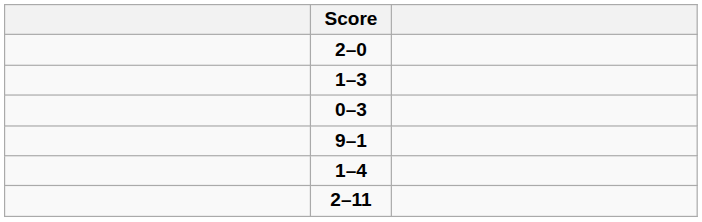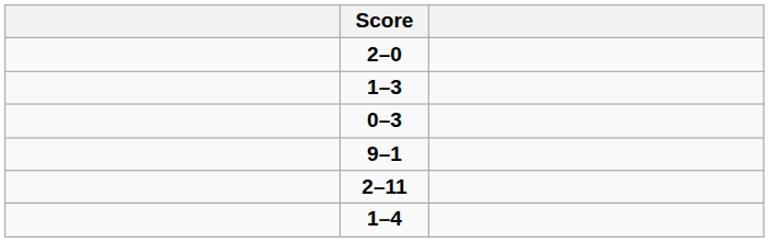 <table class="wikitable" style="text-align: center; font-size:100% ">
 <tr>
 <th align="right" width="250"></th>
 <th width="60">Score</th>
 <th align="left" width="250"></th>
 </tr>
 <tr>
 <td align=left></td>
 <td align=center><strong>2–0</strong></td>
 <td align=left></td>
 </tr>
 <tr>
 <td align=left></td>
 <td align=center><strong>1–3</strong></td>
 <td align=left></td>
 </tr>
 <tr>
 <td align=left></td>
 <td align=center><strong>0–3</strong></td>
 <td align=left></td>
 </tr>
 <tr>
 <td align=left></td>
 <td align=center><strong>9–1</strong></td>
 <td align=left></td>
 </tr>
 <tr>
 <td align=left></td>
-<td align=center><strong>1–4</strong></td>
+<td align=center><strong>2–11</strong></td>
 <td align=left></td>
 </tr>
 <tr>
 <td align=left></td>
-<td align=center><strong>2–11</strong></td>
+<td align=center><strong>1–4</strong></td>
 <td align=left></td>
 </tr>
 </table>
